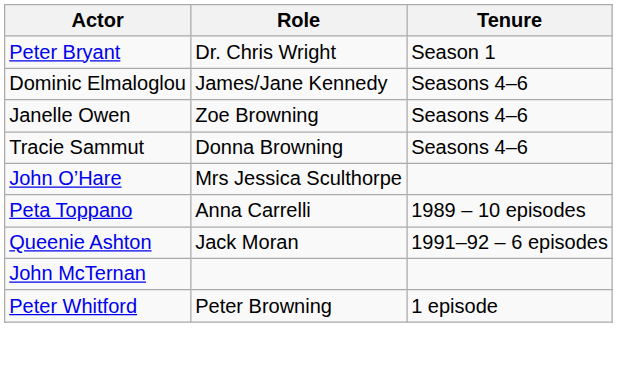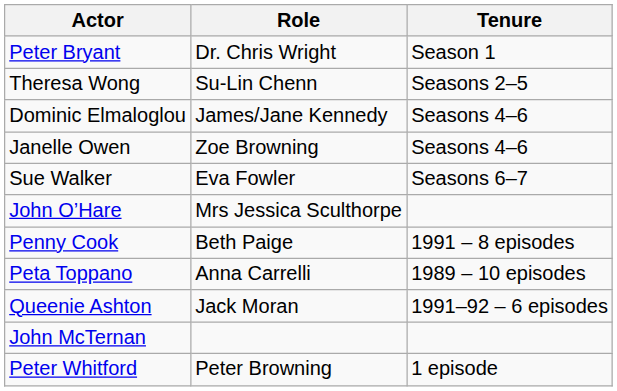 <table class="wikitable">
 <tr>
 <th>Actor</th>
 <th>Role</th>
 <th>Tenure</th>
 </tr>
 <tr>
 <td><a href='#'>Peter Bryant</a></td>
 <td>Dr. Chris Wright</td>
 <td>Season 1</td>
 </tr>
 <tr>
+<td>Theresa Wong</td>
+<td>Su-Lin Chenn</td>
+<td>Seasons 2–5</td>
+</tr>
+<tr>
 <td>Dominic Elmaloglou</td>
 <td>James/Jane Kennedy</td>
 <td>Seasons 4–6</td>
 </tr>
 <tr>
 <td>Janelle Owen</td>
 <td>Zoe Browning</td>
 <td>Seasons 4–6</td>
 </tr>
 <tr>
-<td>Tracie Sammut</td>
-<td>Donna Browning</td>
-<td>Seasons 4–6</td>
+<td>Sue Walker</td>
+<td>Eva Fowler</td>
+<td>Seasons 6–7</td>
 </tr>
 <tr>
 <td><a href='#'>John O’Hare</a></td>
 <td>Mrs Jessica Sculthorpe</td>
 <td></td>
+</tr>
+<tr>
+<td><a href='#'>Penny Cook</a></td>
+<td>Beth Paige</td>
+<td>1991 – 8 episodes</td>
 </tr>
 <tr>
 <td><a href='#'>Peta Toppano</a></td>
 <td>Anna Carrelli</td>
 <td>1989 – 10 episodes</td>
 </tr>
 <tr>
 <td><a href='#'>Queenie Ashton</a></td>
 <td>Jack Moran</td>
 <td>1991–92 – 6 episodes</td>
 </tr>
 <tr>
 <td><a href='#'>John McTernan</a></td>
 <td Robert></td>
 </tr>
 <tr>
 <td><a href='#'>Peter Whitford</a></td>
 <td>Peter Browning</td>
 <td>1 episode</td>
 </tr>
 </table>
